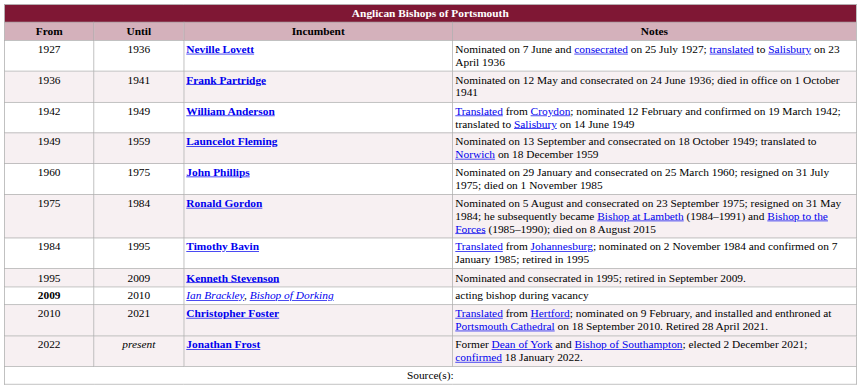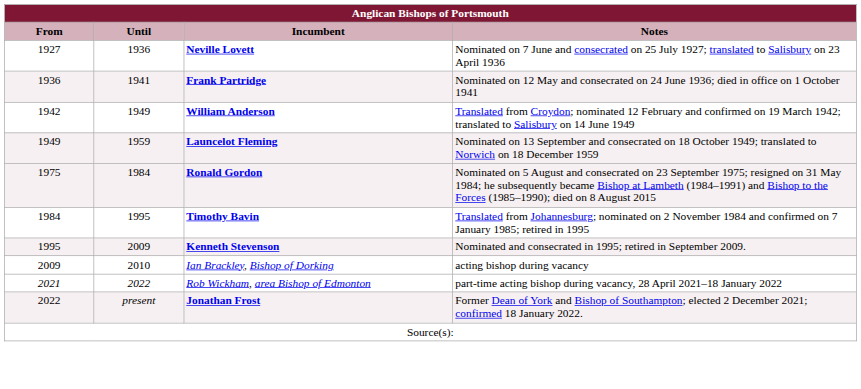 <table class="wikitable" style="width:95%;" border="1" cellpadding="2">
 <tr>
 <th colspan="4" style="background-color: #7F1734; color: white;">Anglican Bishops of Portsmouth</th>
 </tr>
 <tr valign=center>
 <th style="background-color:#D4B1BB" width="10%">From</th>
 <th style="background-color:#D4B1BB" width="10%">Until</th>
 <th style="background-color:#D4B1BB" width="30%">Incumbent</th>
 <th style="background-color:#D4B1BB" width="45%">Notes</th>
 </tr>
 <tr valign=top bgcolor="white">
 <td align=center>1927</td>
 <td align=center>1936</td>
 <td><strong><a href='#'>Neville Lovett</a></strong></td>
 <td>Nominated on 7 June and <a href='#'>consecrated</a> on 25 July 1927; <a href='#'>translated</a> to <a href='#'>Salisbury</a> on 23 April 1936</td>
 </tr>
 <tr valign=top bgcolor="#F7F0F2">
 <td align=center>1936</td>
 <td align=center>1941</td>
 <td><strong><a href='#'>Frank Partridge</a></strong></td>
 <td>Nominated on 12 May and consecrated on 24 June 1936; died in office on 1 October 1941</td>
 </tr>
 <tr valign=top bgcolor="white">
 <td align=center>1942</td>
 <td align=center>1949</td>
 <td><strong><a href='#'>William Anderson</a></strong></td>
 <td><a href='#'>Translated</a> from <a href='#'>Croydon</a>; nominated 12 February and confirmed on 19 March 1942; translated to <a href='#'>Salisbury</a> on 14 June 1949</td>
 </tr>
 <tr valign=top bgcolor="#F7F0F2">
 <td align=center>1949</td>
 <td align=center>1959</td>
 <td><strong><a href='#'>Launcelot Fleming</a></strong></td>
 <td>Nominated on 13 September and consecrated on 18 October 1949; translated to <a href='#'>Norwich</a> on 18 December 1959</td>
 </tr>
-<tr valign=top bgcolor="white">
-<td align=center>1960</td>
-<td align=center>1975</td>
-<td><strong><a href='#'>John Phillips</a></strong></td>
-<td>Nominated on 29 January and consecrated on 25 March 1960; resigned on 31 July 1975; died on 1 November 1985</td>
-</tr>
 <tr valign=top bgcolor="#F7F0F2">
 <td align=center>1975</td>
 <td align=center>1984</td>
 <td><strong><a href='#'>Ronald Gordon</a></strong></td>
 <td>Nominated on 5 August and consecrated on 23 September 1975; resigned on 31 May 1984; he subsequently became <a href='#'>Bishop at Lambeth</a> (1984–1991) and <a href='#'>Bishop to the Forces</a> (1985–1990); died on 8 August 2015</td>
 </tr>
 <tr valign=top bgcolor="white">
 <td align=center>1984</td>
 <td align=center>1995</td>
 <td><strong><a href='#'>Timothy Bavin</a></strong></td>
 <td><a href='#'>Translated</a> from <a href='#'>Johannesburg</a>; nominated on 2 November 1984 and confirmed on 7 January 1985; retired in 1995</td>
 </tr>
 <tr valign=top bgcolor="#F7F0F2">
 <td align=center>1995</td>
 <td align=center>2009</td>
 <td><strong><a href='#'>Kenneth Stevenson</a></strong></td>
 <td>Nominated and consecrated in 1995; retired in September 2009.</td>
 </tr>
 <tr valign=top bgcolor="white">
-<td align=center><strong>2009</strong></td>
+<td align=center>2009</td>
 <td align=center>2010</td>
 <td><em><a href='#'>Ian Brackley</a>, <a href='#'>Bishop of Dorking</a></em></td>
 <td>acting bishop during vacancy</td>
 </tr>
-<tr valign=top bgcolor="#F7F0F2">
-<td align=center>2010</td>
-<td align=center>2021</td>
-<td> <strong><a href='#'>Christopher Foster</a></strong></td>
-<td><a href='#'>Translated</a> from <a href='#'>Hertford</a>; nominated on 9 February, and installed and enthroned at <a href='#'>Portsmouth Cathedral</a> on 18 September 2010. Retired 28 April 2021.</td>
+<tr valign=top bgcolor="white">
+<td align=center><em>2021</em></td>
+<td align=center><em>2022</em></td>
+<td><em><a href='#'>Rob Wickham</a>, <a href='#'>area Bishop of Edmonton</a></em></td>
+<td>part-time acting bishop during vacancy, 28 April 2021–18 January 2022</td>
 </tr>
 <tr valign=top bgcolor="#F7F0F2">
 <td align=center>2022</td>
 <td align=center><em>present</em></td>
 <td> <strong><a href='#'>Jonathan Frost</a></strong></td>
 <td>Former <a href='#'>Dean of York</a> and <a href='#'>Bishop of Southampton</a>; elected 2 December 2021; <a href='#'>confirmed</a> 18 January 2022.</td>
 </tr>
 <tr valign=top bgcolor="white">
 <td align=center colspan=4>Source(s):</td>
 </tr>
 </table>
